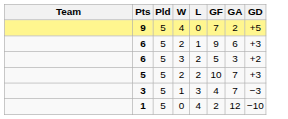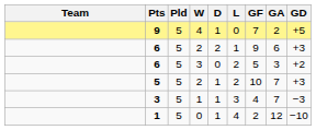 <table class=wikitable style=text-align:center>
 <tr>
 <th width=200>Team</th>
 <th width=20>Pts</th>
 <th width=20>Pld</th>
 <th width=20>W</th>
+<th width=20>D</th>
 <th width=20>L</th>
 <th width=20>GF</th>
 <th width=20>GA</th>
 <th width=20>GD</th>
 </tr>
 <tr style=background:#FFF68F>
 <td align=left></td>
 <td><strong>9</strong></td>
 <td>5</td>
 <td>4</td>
+<td>1</td>
 <td>0</td>
 <td>7</td>
 <td>2</td>
 <td>+5</td>
 </tr>
 <tr>
 <td align=left></td>
 <td><strong>6</strong></td>
 <td>5</td>
+<td>2</td>
 <td>2</td>
 <td>1</td>
 <td>9</td>
 <td>6</td>
 <td>+3</td>
 </tr>
 <tr>
 <td align=left></td>
 <td><strong>6</strong></td>
 <td>5</td>
 <td>3</td>
+<td>0</td>
 <td>2</td>
 <td>5</td>
 <td>3</td>
 <td>+2</td>
 </tr>
 <tr>
 <td align=left></td>
 <td><strong>5</strong></td>
 <td>5</td>
 <td>2</td>
+<td>1</td>
 <td>2</td>
 <td>10</td>
 <td>7</td>
 <td>+3</td>
 </tr>
 <tr>
 <td align=left></td>
 <td><strong>3</strong></td>
 <td>5</td>
+<td>1</td>
 <td>1</td>
 <td>3</td>
 <td>4</td>
 <td>7</td>
 <td>−3</td>
 </tr>
 <tr>
 <td align=left></td>
 <td><strong>1</strong></td>
 <td>5</td>
 <td>0</td>
+<td>1</td>
 <td>4</td>
 <td>2</td>
 <td>12</td>
 <td>−10</td>
 </tr>
 </table>
